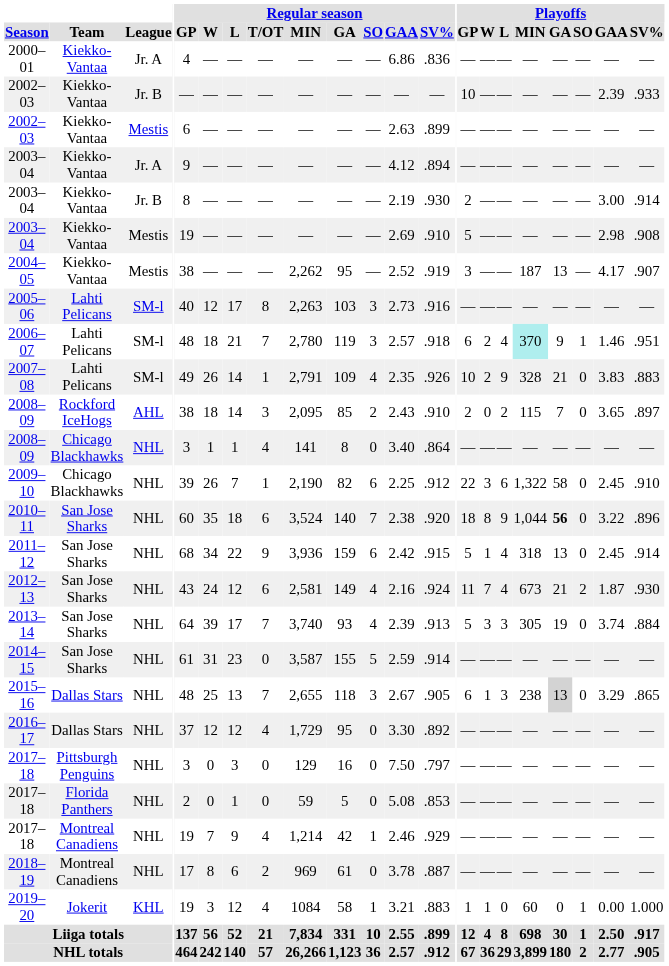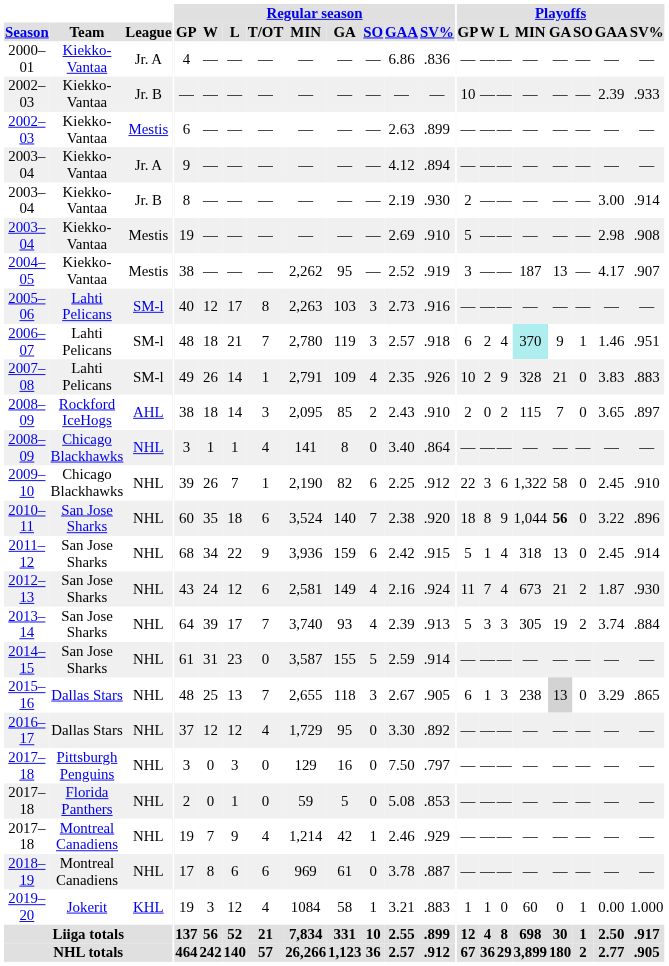 <table border="0" cellpadding="1" cellspacing="0" style="text-align:center; width:90%">
 <tr ALIGN="center" bgcolor="#e0e0e0">
 <th align="center" colspan="3" bgcolor="#ffffff"></th>
 <th align="center" rowspan="99" bgcolor="#ffffff"></th>
 <th align="center" colspan="9" bgcolor="#e0e0e0"><a href='#'>Regular season</a></th>
 <th align="center" rowspan="99" bgcolor="#ffffff"></th>
 <th align="center" colspan="8" bgcolor="#e0e0e0"><a href='#'>Playoffs</a></th>
 </tr>
 <tr ALIGN="center" bgcolor="#e0e0e0">
 <th><a href='#'>Season</a></th>
 <th>Team</th>
 <th>League</th>
 <th>GP</th>
 <th>W</th>
 <th>L</th>
 <th>T/OT</th>
 <th>MIN</th>
 <th>GA</th>
 <th><a href='#'>SO</a></th>
 <th><a href='#'>GAA</a></th>
 <th><a href='#'>SV%</a></th>
 <th>GP</th>
 <th>W</th>
 <th>L</th>
 <th>MIN</th>
 <th>GA</th>
 <th>SO</th>
 <th>GAA</th>
 <th>SV%</th>
 </tr>
 <tr>
 <td>2000–01</td>
 <td><a href='#'>Kiekko-Vantaa</a></td>
 <td>Jr. A</td>
 <td>4</td>
 <td>—</td>
 <td>—</td>
 <td>—</td>
 <td>—</td>
 <td>—</td>
 <td>—</td>
 <td>6.86</td>
 <td>.836</td>
 <td>—</td>
 <td>—</td>
 <td>—</td>
 <td>—</td>
 <td>—</td>
 <td>—</td>
 <td>—</td>
 <td>—</td>
 </tr>
 <tr bgcolor="#f0f0f0">
 <td>2002–03</td>
 <td>Kiekko-Vantaa</td>
 <td>Jr. B</td>
 <td>—</td>
 <td>—</td>
 <td>—</td>
 <td>—</td>
 <td>—</td>
 <td>—</td>
 <td>—</td>
 <td>—</td>
 <td>—</td>
 <td>10</td>
 <td>—</td>
 <td>—</td>
 <td>—</td>
 <td>—</td>
 <td>—</td>
 <td>2.39</td>
 <td>.933</td>
 </tr>
 <tr>
 <td><a href='#'>2002–03</a></td>
 <td>Kiekko-Vantaa</td>
 <td><a href='#'>Mestis</a></td>
 <td>6</td>
 <td>—</td>
 <td>—</td>
 <td>—</td>
 <td>—</td>
 <td>—</td>
 <td>—</td>
 <td>2.63</td>
 <td>.899</td>
 <td>—</td>
 <td>—</td>
 <td>—</td>
 <td>—</td>
 <td>—</td>
 <td>—</td>
 <td>—</td>
 <td>—</td>
 </tr>
 <tr bgcolor="#f0f0f0">
 <td>2003–04</td>
 <td>Kiekko-Vantaa</td>
 <td>Jr. A</td>
 <td>9</td>
 <td>—</td>
 <td>—</td>
 <td>—</td>
 <td>—</td>
 <td>—</td>
 <td>—</td>
 <td>4.12</td>
 <td>.894</td>
 <td>—</td>
 <td>—</td>
 <td>—</td>
 <td>—</td>
 <td>—</td>
 <td>—</td>
 <td>—</td>
 <td>—</td>
 </tr>
 <tr>
 <td>2003–04</td>
 <td>Kiekko-Vantaa</td>
 <td>Jr. B</td>
 <td>8</td>
 <td>—</td>
 <td>—</td>
 <td>—</td>
 <td>—</td>
 <td>—</td>
 <td>—</td>
 <td>2.19</td>
 <td>.930</td>
 <td>2</td>
 <td>—</td>
 <td>—</td>
 <td>—</td>
 <td>—</td>
 <td>—</td>
 <td>3.00</td>
 <td>.914</td>
 </tr>
 <tr bgcolor="#f0f0f0">
 <td><a href='#'>2003–04</a></td>
 <td>Kiekko-Vantaa</td>
 <td>Mestis</td>
 <td>19</td>
 <td>—</td>
 <td>—</td>
 <td>—</td>
 <td>—</td>
 <td>—</td>
 <td>—</td>
 <td>2.69</td>
 <td>.910</td>
 <td>5</td>
 <td>—</td>
 <td>—</td>
 <td>—</td>
 <td>—</td>
 <td>—</td>
 <td>2.98</td>
 <td>.908</td>
 </tr>
 <tr>
 <td><a href='#'>2004–05</a></td>
 <td>Kiekko-Vantaa</td>
 <td>Mestis</td>
 <td>38</td>
 <td>—</td>
 <td>—</td>
 <td>—</td>
 <td>2,262</td>
 <td>95</td>
 <td>—</td>
 <td>2.52</td>
 <td>.919</td>
 <td>3</td>
 <td>—</td>
 <td>—</td>
 <td>187</td>
 <td>13</td>
 <td>—</td>
 <td>4.17</td>
 <td>.907</td>
 </tr>
 <tr bgcolor="#f0f0f0">
 <td><a href='#'>2005–06</a></td>
 <td><a href='#'>Lahti Pelicans</a></td>
 <td><a href='#'>SM-l</a></td>
 <td>40</td>
 <td>12</td>
 <td>17</td>
 <td>8</td>
 <td>2,263</td>
 <td>103</td>
 <td>3</td>
 <td>2.73</td>
 <td>.916</td>
 <td>—</td>
 <td>—</td>
 <td>—</td>
 <td>—</td>
 <td>—</td>
 <td>—</td>
 <td>—</td>
 <td>—</td>
 </tr>
 <tr>
 <td><a href='#'>2006–07</a></td>
 <td>Lahti Pelicans</td>
 <td>SM-l</td>
 <td>48</td>
 <td>18</td>
 <td>21</td>
 <td>7</td>
 <td>2,780</td>
 <td>119</td>
 <td>3</td>
 <td>2.57</td>
 <td>.918</td>
 <td>6</td>
 <td>2</td>
 <td>4</td>
 <td style="background: paleturquoise;">370</td>
 <td>9</td>
 <td>1</td>
 <td>1.46</td>
 <td>.951</td>
 </tr>
 <tr bgcolor="#f0f0f0">
 <td><a href='#'>2007–08</a></td>
 <td>Lahti Pelicans</td>
 <td>SM-l</td>
 <td>49</td>
 <td>26</td>
 <td>14</td>
 <td>1</td>
 <td>2,791</td>
 <td>109</td>
 <td>4</td>
 <td>2.35</td>
 <td>.926</td>
 <td>10</td>
 <td>2</td>
 <td>9</td>
 <td>328</td>
 <td>21</td>
 <td>0</td>
 <td>3.83</td>
 <td>.883</td>
 </tr>
 <tr>
 <td><a href='#'>2008–09</a></td>
 <td><a href='#'>Rockford IceHogs</a></td>
 <td><a href='#'>AHL</a></td>
 <td>38</td>
 <td>18</td>
 <td>14</td>
 <td>3</td>
 <td>2,095</td>
 <td>85</td>
 <td>2</td>
 <td>2.43</td>
 <td>.910</td>
 <td>2</td>
 <td>0</td>
 <td>2</td>
 <td>115</td>
 <td>7</td>
 <td>0</td>
 <td>3.65</td>
 <td>.897</td>
 </tr>
 <tr bgcolor="#f0f0f0">
 <td><a href='#'>2008–09</a></td>
 <td><a href='#'>Chicago Blackhawks</a></td>
 <td><a href='#'>NHL</a></td>
 <td>3</td>
 <td>1</td>
 <td>1</td>
 <td>4</td>
 <td>141</td>
 <td>8</td>
 <td>0</td>
 <td>3.40</td>
 <td>.864</td>
 <td>—</td>
 <td>—</td>
 <td>—</td>
 <td>—</td>
 <td>—</td>
 <td>—</td>
 <td>—</td>
 <td>—</td>
 </tr>
 <tr>
 <td><a href='#'>2009–10</a></td>
 <td>Chicago Blackhawks</td>
 <td>NHL</td>
 <td>39</td>
 <td>26</td>
 <td>7</td>
 <td>1</td>
 <td>2,190</td>
 <td>82</td>
 <td>6</td>
 <td>2.25</td>
 <td>.912</td>
 <td>22</td>
 <td>3</td>
 <td>6</td>
 <td>1,322</td>
 <td>58</td>
 <td>0</td>
 <td>2.45</td>
 <td>.910</td>
 </tr>
 <tr bgcolor="#f0f0f0">
 <td><a href='#'>2010–11</a></td>
 <td><a href='#'>San Jose Sharks</a></td>
 <td>NHL</td>
 <td>60</td>
 <td>35</td>
 <td>18</td>
 <td>6</td>
 <td>3,524</td>
 <td>140</td>
 <td>7</td>
 <td>2.38</td>
 <td>.920</td>
 <td>18</td>
 <td>8</td>
 <td>9</td>
 <td>1,044</td>
 <td><strong>56</strong></td>
 <td>0</td>
 <td>3.22</td>
 <td>.896</td>
 </tr>
 <tr>
 <td><a href='#'>2011–12</a></td>
 <td>San Jose Sharks</td>
 <td>NHL</td>
 <td>68</td>
 <td>34</td>
 <td>22</td>
 <td>9</td>
 <td>3,936</td>
 <td>159</td>
 <td>6</td>
 <td>2.42</td>
 <td>.915</td>
 <td>5</td>
 <td>1</td>
 <td>4</td>
 <td>318</td>
 <td>13</td>
 <td>0</td>
 <td>2.45</td>
 <td>.914</td>
 </tr>
 <tr bgcolor="#f0f0f0">
 <td><a href='#'>2012–13</a></td>
 <td>San Jose Sharks</td>
 <td>NHL</td>
 <td>43</td>
 <td>24</td>
 <td>12</td>
 <td>6</td>
 <td>2,581</td>
 <td>149</td>
 <td>4</td>
 <td>2.16</td>
 <td>.924</td>
 <td>11</td>
 <td>7</td>
 <td>4</td>
 <td>673</td>
 <td>21</td>
 <td>2</td>
 <td>1.87</td>
 <td>.930</td>
 </tr>
 <tr>
 <td><a href='#'>2013–14</a></td>
 <td>San Jose Sharks</td>
 <td>NHL</td>
 <td>64</td>
 <td>39</td>
 <td>17</td>
 <td>7</td>
 <td>3,740</td>
 <td>93</td>
 <td>4</td>
 <td>2.39</td>
 <td>.913</td>
 <td>5</td>
 <td>3</td>
 <td>3</td>
 <td>305</td>
 <td>19</td>
-<td>0</td>
+<td>2</td>
 <td>3.74</td>
 <td>.884</td>
 </tr>
 <tr bgcolor="#f0f0f0">
 <td><a href='#'>2014–15</a></td>
 <td>San Jose Sharks</td>
 <td>NHL</td>
 <td>61</td>
 <td>31</td>
 <td>23</td>
 <td>0</td>
 <td>3,587</td>
 <td>155</td>
 <td>5</td>
 <td>2.59</td>
 <td>.914</td>
 <td>—</td>
 <td>—</td>
 <td>—</td>
 <td>—</td>
 <td>—</td>
 <td>—</td>
 <td>—</td>
 <td>—</td>
 </tr>
 <tr>
 <td><a href='#'>2015–16</a></td>
 <td><a href='#'>Dallas Stars</a></td>
 <td>NHL</td>
 <td>48</td>
 <td>25</td>
 <td>13</td>
 <td>7</td>
 <td>2,655</td>
 <td>118</td>
 <td>3</td>
 <td>2.67</td>
 <td>.905</td>
 <td>6</td>
 <td>1</td>
 <td>3</td>
 <td>238</td>
 <td style="background: lightgrey;">13</td>
 <td>0</td>
 <td>3.29</td>
 <td>.865</td>
 </tr>
 <tr bgcolor="#f0f0f0">
 <td><a href='#'>2016–17</a></td>
 <td>Dallas Stars</td>
 <td>NHL</td>
 <td>37</td>
 <td>12</td>
 <td>12</td>
 <td>4</td>
 <td>1,729</td>
 <td>95</td>
 <td>0</td>
 <td>3.30</td>
 <td>.892</td>
 <td>—</td>
 <td>—</td>
 <td>—</td>
 <td>—</td>
 <td>—</td>
 <td>—</td>
 <td>—</td>
 <td>—</td>
 </tr>
 <tr>
 <td><a href='#'>2017–18</a></td>
 <td><a href='#'>Pittsburgh Penguins</a></td>
 <td>NHL</td>
 <td>3</td>
 <td>0</td>
 <td>3</td>
 <td>0</td>
 <td>129</td>
 <td>16</td>
 <td>0</td>
 <td>7.50</td>
 <td>.797</td>
 <td>—</td>
 <td>—</td>
 <td>—</td>
 <td>—</td>
 <td>—</td>
 <td>—</td>
 <td>—</td>
 <td>—</td>
 </tr>
 <tr bgcolor="#f0f0f0">
 <td>2017–18</td>
 <td><a href='#'>Florida Panthers</a></td>
 <td>NHL</td>
 <td>2</td>
 <td>0</td>
 <td>1</td>
 <td>0</td>
 <td>59</td>
 <td>5</td>
 <td>0</td>
 <td>5.08</td>
 <td>.853</td>
 <td>—</td>
 <td>—</td>
 <td>—</td>
 <td>—</td>
 <td>—</td>
 <td>—</td>
 <td>—</td>
 <td>—</td>
 </tr>
 <tr>
 <td>2017–18</td>
 <td><a href='#'>Montreal Canadiens</a></td>
 <td>NHL</td>
 <td>19</td>
 <td>7</td>
 <td>9</td>
 <td>4</td>
 <td>1,214</td>
 <td>42</td>
 <td>1</td>
 <td>2.46</td>
 <td>.929</td>
 <td>—</td>
 <td>—</td>
 <td>—</td>
 <td>—</td>
 <td>—</td>
 <td>—</td>
 <td>—</td>
 <td>—</td>
 </tr>
 <tr bgcolor="#f0f0f0">
 <td><a href='#'>2018–19</a></td>
 <td>Montreal Canadiens</td>
 <td>NHL</td>
 <td>17</td>
 <td>8</td>
 <td>6</td>
-<td>2</td>
+<td>6</td>
 <td>969</td>
 <td>61</td>
 <td>0</td>
 <td>3.78</td>
 <td>.887</td>
 <td>—</td>
 <td>—</td>
 <td>—</td>
 <td>—</td>
 <td>—</td>
 <td>—</td>
 <td>—</td>
 <td>—</td>
 </tr>
 <tr>
 <td><a href='#'>2019–20</a></td>
 <td><a href='#'>Jokerit</a></td>
 <td><a href='#'>KHL</a></td>
 <td>19</td>
 <td>3</td>
 <td>12</td>
 <td>4</td>
 <td>1084</td>
 <td>58</td>
 <td>1</td>
 <td>3.21</td>
 <td>.883</td>
 <td>1</td>
 <td>1</td>
 <td>0</td>
 <td>60</td>
 <td>0</td>
 <td>1</td>
 <td>0.00</td>
 <td>1.000</td>
 </tr>
 <tr bgcolor="#e0e0e0">
 <th colspan="3">Liiga totals</th>
 <th>137</th>
 <th>56</th>
 <th>52</th>
 <th>21</th>
 <th>7,834</th>
 <th>331</th>
 <th>10</th>
 <th>2.55</th>
 <th>.899</th>
 <th>12</th>
 <th>4</th>
 <th>8</th>
 <th>698</th>
 <th>30</th>
 <th>1</th>
 <th>2.50</th>
 <th>.917</th>
 </tr>
 <tr bgcolor="#e0e0e0">
 <th colspan="3">NHL totals</th>
 <th>464</th>
 <th>242</th>
 <th>140</th>
 <th>57</th>
 <th>26,266</th>
 <th>1,123</th>
 <th>36</th>
 <th>2.57</th>
 <th>.912</th>
 <th>67</th>
 <th>36</th>
 <th>29</th>
 <th>3,899</th>
 <th>180</th>
 <th>2</th>
 <th>2.77</th>
 <th>.905</th>
 </tr>
 </table>
